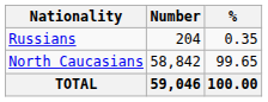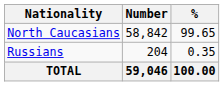 <table class="wikitable sortable">
 <tr>
 <th>Nationality</th>
 <th>Number</th>
 <th>%</th>
 </tr>
 <tr>
+<td><a href='#'>North Caucasians</a></td>
+<td align="right">58,842</td>
+<td align="right">99.65</td>
+</tr>
+<tr>
 <td><a href='#'>Russians</a></td>
 <td align="right">204</td>
 <td align="right">0.35</td>
-</tr>
-<tr>
-<td><a href='#'>North Caucasians</a></td>
-<td align="right">58,842</td>
-<td align="right">99.65</td>
 </tr>
 <tr>
 <th>TOTAL</th>
 <th>59,046</th>
 <th>100.00</th>
 </tr>
 </table>
